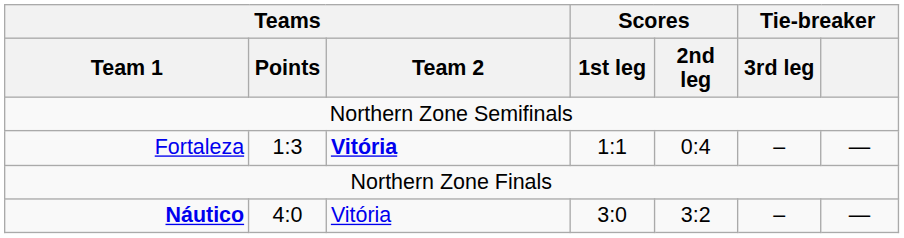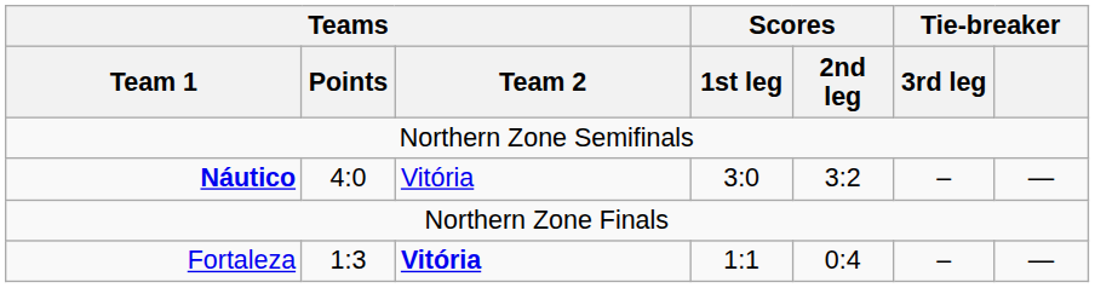 <table class="wikitable" style="text-align:center;">
 <tr>
 <th colspan=3>Teams</th>
 <th colspan=2>Scores</th>
 <th colspan=2>Tie-breaker</th>
 </tr>
 <tr>
 <th width="175">Team 1</th>
 <th width="50">Points</th>
 <th width="175">Team 2</th>
 <th width="55">1st leg</th>
 <th width="55">2nd leg</th>
 <th width="55">3rd leg</th>
 <th width="50"></th>
 </tr>
 <tr>
 <td agin=center colspan="7">Northern Zone Semifinals</td>
 </tr>
 <tr>
+<td align=right><strong><a href='#'>Náutico</a></strong> </td>
+<td>4:0</td>
+<td align=left> <a href='#'>Vitória</a></td>
+<td>3:0</td>
+<td>3:2</td>
+<td>–</td>
+<td>—</td>
+</tr>
+<tr>
+<td agin=center colspan="7">Northern Zone Finals</td>
+</tr>
+<tr>
 <td align=right><a href='#'>Fortaleza</a> </td>
 <td>1:3</td>
 <td align=left> <strong><a href='#'>Vitória</a></strong></td>
 <td>1:1</td>
 <td>0:4</td>
 <td>–</td>
 <td>—</td>
 </tr>
-<tr>
-<td agin=center colspan="7">Northern Zone Finals</td>
-</tr>
-<tr>
-<td align=right><strong><a href='#'>Náutico</a></strong> </td>
-<td>4:0</td>
-<td align=left> <a href='#'>Vitória</a></td>
-<td>3:0</td>
-<td>3:2</td>
-<td>–</td>
-<td>—</td>
-</tr>
 </table>
